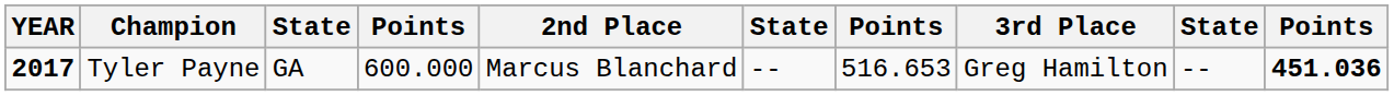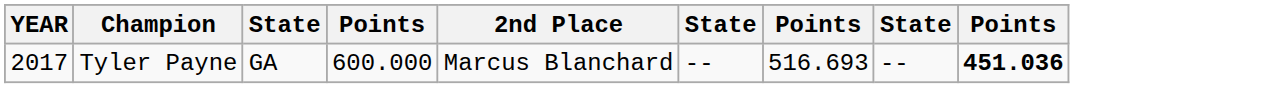 <table class="wikitable sortable">
 <tr>
 <th>YEAR</th>
 <th>Champion</th>
 <th>State</th>
 <th>Points</th>
 <th>2nd Place</th>
 <th>State</th>
 <th>Points</th>
-<th>3rd Place</th>
 <th>State</th>
 <th>Points</th>
 </tr>
 <tr>
-<td><strong>2017</strong></td>
+<td>2017</td>
 <td>Tyler Payne</td>
 <td>GA</td>
 <td>600.000</td>
 <td>Marcus Blanchard</td>
 <td>--</td>
-<td>516.653</td>
-<td>Greg Hamilton</td>
+<td>516.693</td>
 <td>--</td>
 <td><strong>451.036</strong></td>
 </tr>
 </table>
